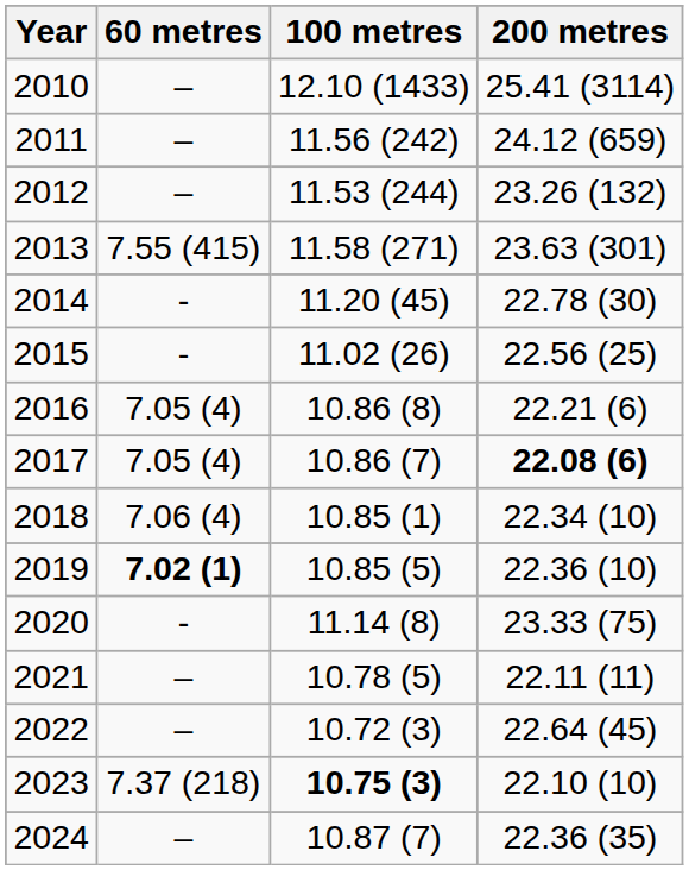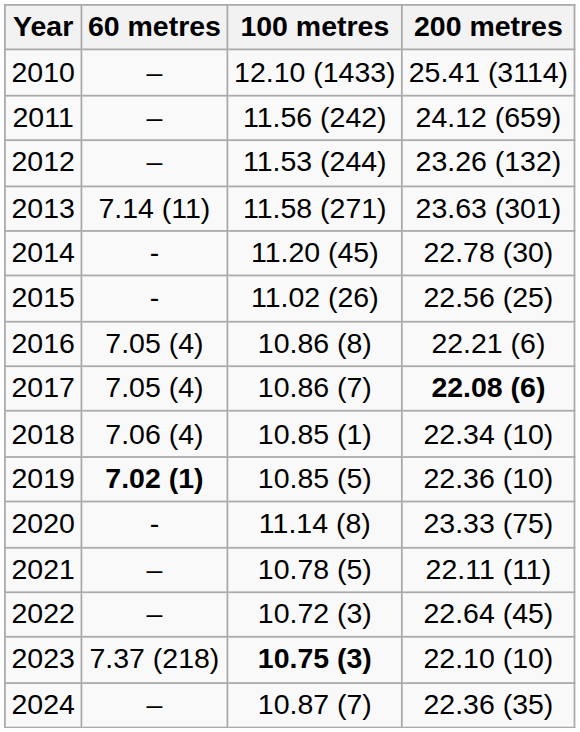 <table class="wikitable sortable" style= "text-align: center">
 <tr>
 <th>Year</th>
 <th>60 metres</th>
 <th>100 metres</th>
 <th>200 metres</th>
 </tr>
 <tr>
 <td>2010</td>
 <td>–</td>
 <td>12.10 (1433)</td>
 <td>25.41 (3114)</td>
 </tr>
 <tr>
 <td>2011</td>
 <td>–</td>
 <td>11.56 (242)</td>
 <td>24.12 (659)</td>
 </tr>
 <tr>
 <td>2012</td>
 <td>–</td>
 <td>11.53 (244)</td>
 <td>23.26 (132)</td>
 </tr>
 <tr>
 <td>2013</td>
-<td>7.55 (415)</td>
+<td>7.14 (11)</td>
 <td>11.58 (271)</td>
 <td>23.63 (301)</td>
 </tr>
 <tr>
 <td>2014</td>
 <td>-</td>
 <td>11.20 (45)</td>
 <td>22.78 (30)</td>
 </tr>
 <tr>
 <td>2015</td>
 <td>-</td>
 <td>11.02 (26)</td>
 <td>22.56 (25)</td>
 </tr>
 <tr>
 <td>2016</td>
 <td>7.05 (4)</td>
 <td>10.86 (8)</td>
 <td>22.21 (6)</td>
 </tr>
 <tr>
 <td>2017</td>
 <td>7.05 (4)</td>
 <td>10.86 (7)</td>
 <td><strong>22.08 (6)</strong></td>
 </tr>
 <tr>
 <td>2018</td>
 <td>7.06 (4)</td>
 <td>10.85 (1)</td>
 <td>22.34 (10)</td>
 </tr>
 <tr>
 <td>2019</td>
 <td><strong>7.02 (1)</strong></td>
 <td>10.85 (5)</td>
 <td>22.36 (10)</td>
 </tr>
 <tr>
 <td>2020</td>
 <td>-</td>
 <td>11.14 (8)</td>
 <td>23.33 (75)</td>
 </tr>
 <tr>
 <td>2021</td>
 <td>–</td>
 <td>10.78 (5)</td>
 <td>22.11 (11)</td>
 </tr>
 <tr>
 <td>2022</td>
 <td>–</td>
 <td>10.72 (3)</td>
 <td>22.64 (45)</td>
 </tr>
 <tr>
 <td>2023</td>
 <td>7.37 (218)</td>
 <td><strong>10.75 (3)</strong></td>
 <td>22.10 (10)</td>
 </tr>
 <tr>
 <td>2024</td>
 <td>–</td>
 <td>10.87 (7)</td>
 <td>22.36 (35)</td>
 </tr>
 </table>
